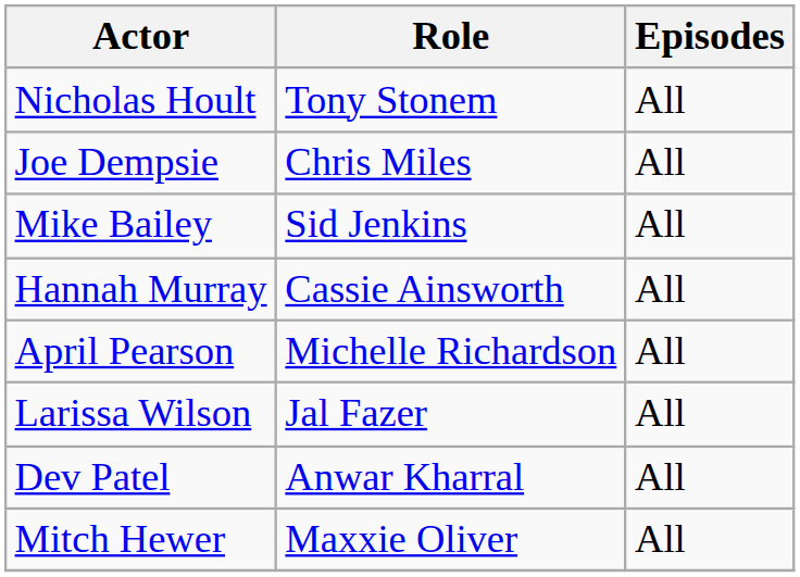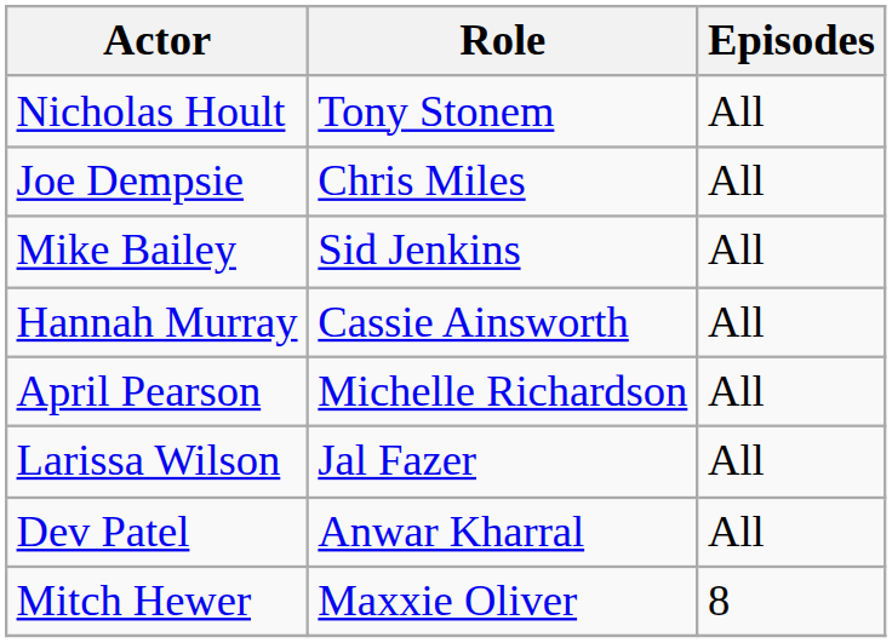 <table class="wikitable">
 <tr>
 <th>Actor</th>
 <th>Role</th>
 <th>Episodes</th>
 </tr>
 <tr>
 <td><a href='#'>Nicholas Hoult</a></td>
 <td><a href='#'>Tony Stonem</a></td>
 <td>All</td>
 </tr>
 <tr>
 <td><a href='#'>Joe Dempsie</a></td>
 <td><a href='#'>Chris Miles</a></td>
 <td>All</td>
 </tr>
 <tr>
 <td><a href='#'>Mike Bailey</a></td>
 <td><a href='#'>Sid Jenkins</a></td>
 <td>All</td>
 </tr>
 <tr>
 <td><a href='#'>Hannah Murray</a></td>
 <td><a href='#'>Cassie Ainsworth</a></td>
 <td>All</td>
 </tr>
 <tr>
 <td><a href='#'>April Pearson</a></td>
 <td><a href='#'>Michelle Richardson</a></td>
 <td>All</td>
 </tr>
 <tr>
 <td><a href='#'>Larissa Wilson</a></td>
 <td><a href='#'>Jal Fazer</a></td>
 <td>All</td>
 </tr>
 <tr>
 <td><a href='#'>Dev Patel</a></td>
 <td><a href='#'>Anwar Kharral</a></td>
 <td>All</td>
 </tr>
 <tr>
 <td><a href='#'>Mitch Hewer</a></td>
 <td><a href='#'>Maxxie Oliver</a></td>
-<td>All</td>
+<td>8</td>
 </tr>
 <tr>
 </tr>
 </table>
